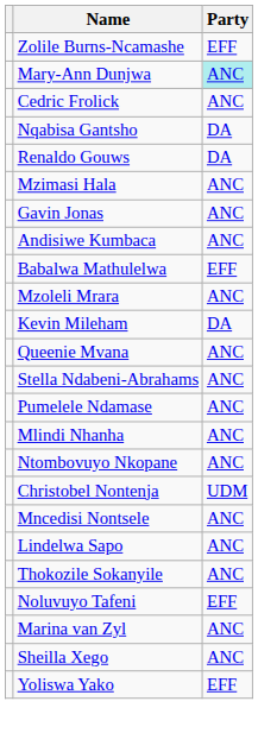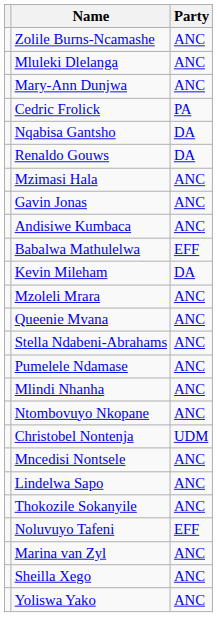 <table class="wikitable sortable">
 <tr>
 <th class="unsortable"></th>
 <th>Name</th>
 <th>Party</th>
 </tr>
 <tr>
 <td></td>
 <td data-sort-value="Burns-Ncamashe, Zolile"><a href='#'>Zolile Burns-Ncamashe</a></td>
-<td><a href='#'>EFF</a></td>
+<td><a href='#'>ANC</a></td>
+</tr>
+<tr>
+<td></td>
+<td data-sort-value="Dlelanga, Mluleki"><a href='#'>Mluleki Dlelanga</a></td>
+<td><a href='#'>ANC</a></td>
 </tr>
 <tr>
 <td></td>
 <td data-sort-value="Dunjwa, Mary-Ann"><a href='#'>Mary-Ann Dunjwa</a></td>
-<td style="background: paleturquoise;"><a href='#'>ANC</a></td>
+<td><a href='#'>ANC</a></td>
 </tr>
 <tr>
 <td></td>
 <td data-sort-value="Frolick, Cedric"><a href='#'>Cedric Frolick</a></td>
-<td><a href='#'>ANC</a></td>
+<td><a href='#'>PA</a></td>
 </tr>
 <tr>
 <td></td>
 <td data-sort-value="Gantsho, Nqabisa"><a href='#'>Nqabisa Gantsho</a></td>
 <td><a href='#'>DA</a></td>
 </tr>
 <tr>
 <td></td>
 <td data-sort-value="Gouws, Renaldo"><a href='#'>Renaldo Gouws</a></td>
 <td><a href='#'>DA</a></td>
 </tr>
 <tr>
 <td></td>
 <td data-sort-value="Hala, Mzimasi"><a href='#'>Mzimasi Hala</a></td>
 <td><a href='#'>ANC</a></td>
 </tr>
 <tr>
 <td></td>
 <td data-sort-value="Jonas, Gavin"><a href='#'>Gavin Jonas</a></td>
 <td><a href='#'>ANC</a></td>
 </tr>
 <tr>
 <td></td>
 <td data-sort-value="Kumbaca, Andisiwe"><a href='#'>Andisiwe Kumbaca</a></td>
 <td><a href='#'>ANC</a></td>
 </tr>
 <tr>
 <td></td>
 <td data-sort-value="Mathulelwa, Babalwa"><a href='#'>Babalwa Mathulelwa</a></td>
 <td><a href='#'>EFF</a></td>
 </tr>
 <tr>
 <td></td>
-<td data-sort-value="Mrara, Mzoleli"><a href='#'>Mzoleli Mrara</a></td>
-<td><a href='#'>ANC</a></td>
+<td data-sort-value="Mileham, Kevin"><a href='#'>Kevin Mileham</a></td>
+<td><a href='#'>DA</a></td>
 </tr>
 <tr>
 <td></td>
-<td data-sort-value="Mileham, Kevin"><a href='#'>Kevin Mileham</a></td>
-<td><a href='#'>DA</a></td>
+<td data-sort-value="Mrara, Mzoleli"><a href='#'>Mzoleli Mrara</a></td>
+<td><a href='#'>ANC</a></td>
 </tr>
 <tr>
 <td></td>
 <td data-sort-value="Mvana, Queenie"><a href='#'>Queenie Mvana</a></td>
 <td><a href='#'>ANC</a></td>
 </tr>
 <tr>
 <td></td>
 <td data-sort-value="Ndabeni-Abrahams, Stella"><a href='#'>Stella Ndabeni-Abrahams</a></td>
 <td><a href='#'>ANC</a></td>
 </tr>
 <tr>
 <td></td>
 <td data-sort-value="Ndamase, Pumelele"><a href='#'>Pumelele Ndamase</a></td>
 <td><a href='#'>ANC</a></td>
 </tr>
 <tr>
 <td></td>
 <td data-sort-value="Nhanha, Mlindi"><a href='#'>Mlindi Nhanha</a></td>
 <td><a href='#'>ANC</a></td>
 </tr>
 <tr>
 <td></td>
 <td data-sort-value="Nkopane, Ntombovuyo"><a href='#'>Ntombovuyo Nkopane</a></td>
 <td><a href='#'>ANC</a></td>
 </tr>
 <tr>
 <td></td>
 <td data-sort-value="Nontenja, Christobel"><a href='#'>Christobel Nontenja</a></td>
 <td><a href='#'>UDM</a></td>
 </tr>
 <tr>
 <td></td>
 <td data-sort-value="Nontsele, Mncedisi"><a href='#'>Mncedisi Nontsele</a></td>
 <td><a href='#'>ANC</a></td>
 </tr>
 <tr>
 <td></td>
 <td data-sort-value="Sapo, Lindelwa"><a href='#'>Lindelwa Sapo</a></td>
 <td><a href='#'>ANC</a></td>
 </tr>
 <tr>
 <td></td>
 <td data-sort-value="Sokanyile, Thokozile"><a href='#'>Thokozile Sokanyile</a></td>
 <td><a href='#'>ANC</a></td>
 </tr>
 <tr>
 <td></td>
 <td data-sort-value="Tafeni, Noluvuyo"><a href='#'>Noluvuyo Tafeni</a></td>
 <td><a href='#'>EFF</a></td>
 </tr>
 <tr>
 <td></td>
 <td data-sort-value="van Zyl, Marina"><a href='#'>Marina van Zyl</a></td>
 <td><a href='#'>ANC</a></td>
 </tr>
 <tr>
 <td></td>
 <td data-sort-value="Xego, Sheilla"><a href='#'>Sheilla Xego</a></td>
 <td><a href='#'>ANC</a></td>
 </tr>
 <tr>
 <td></td>
 <td data-sort-value="Yako, Yoliswa"><a href='#'>Yoliswa Yako</a></td>
-<td><a href='#'>EFF</a></td>
+<td><a href='#'>ANC</a></td>
 </tr>
 </table>
